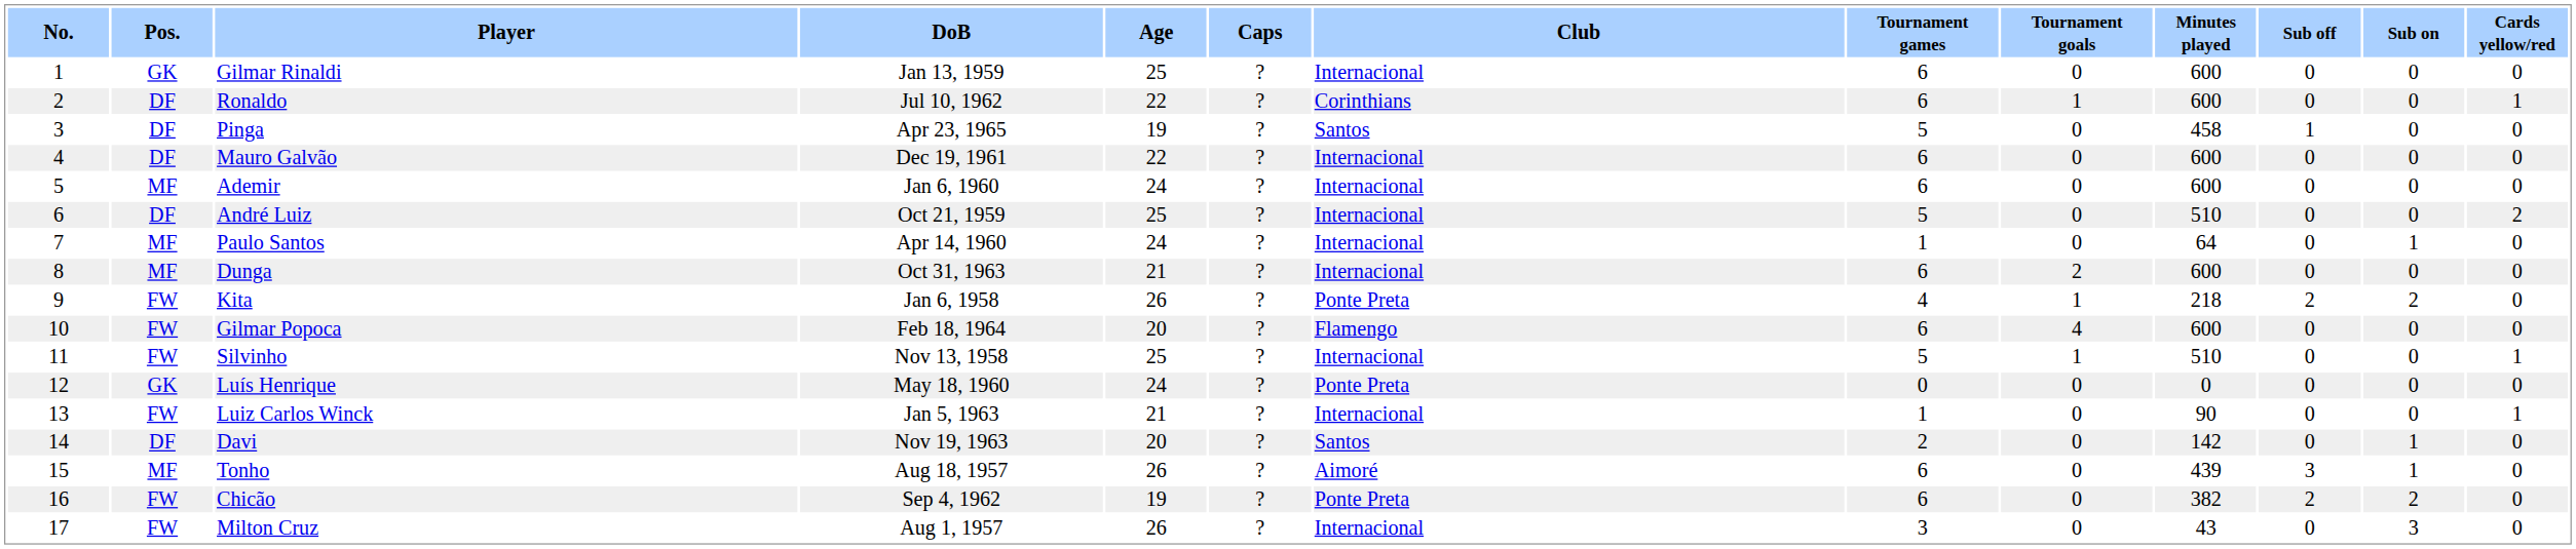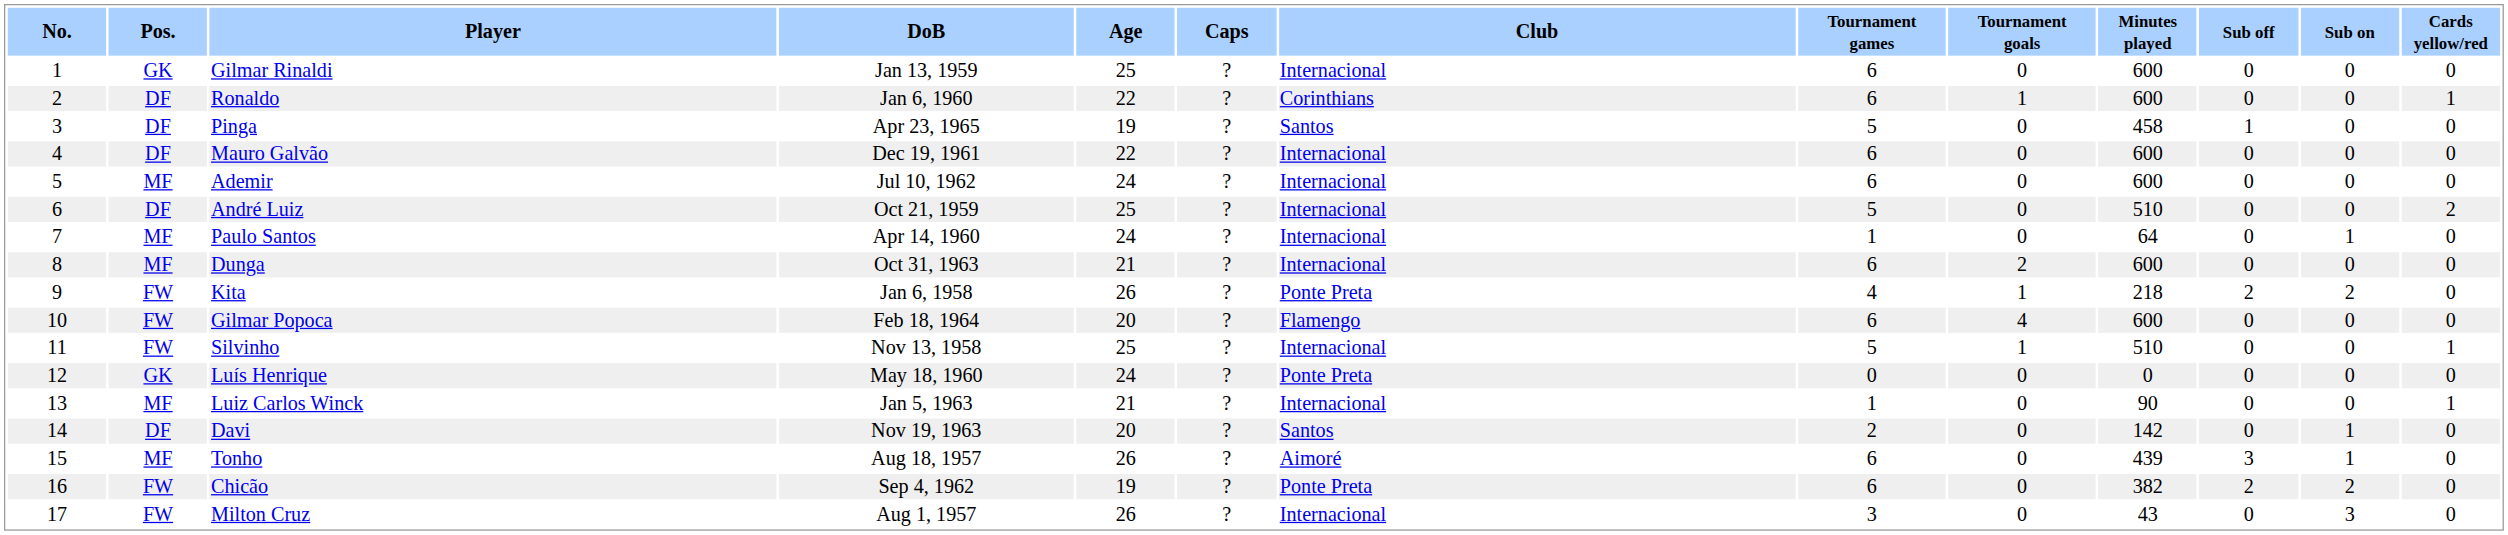 <table border="0" width="100%" style="border: 1px solid #999; background-color:#FFFFFF; text-align:center">
 <tr align="center" bgcolor="#AAD0FF">
 <th width=4%>No.</th>
 <th width=4%>Pos.</th>
 <th width=23%>Player</th>
 <th width=12%>DoB</th>
 <th width=4%>Age</th>
 <th width=4%>Caps</th>
 <th width=21%>Club</th>
 <th width=6%><small>Tournament<br>games</small></th>
 <th width=6%><small>Tournament<br>goals</small></th>
 <th width=4%><small>Minutes<br>played</small></th>
 <th width=4%><small>Sub off</small></th>
 <th width=4%><small>Sub on</small></th>
 <th width=4%><small>Cards<br>yellow/red</small></th>
 </tr>
 <tr>
 <td>1</td>
 <td><a href='#'>GK</a></td>
 <td align="left"><a href='#'>Gilmar Rinaldi</a></td>
 <td>Jan 13, 1959</td>
 <td>25</td>
 <td>?</td>
 <td align="left"> <a href='#'>Internacional</a></td>
 <td>6</td>
 <td>0</td>
 <td>600</td>
 <td>0</td>
 <td>0</td>
 <td>0</td>
 </tr>
 <tr bgcolor="#EFEFEF">
 <td>2</td>
 <td><a href='#'>DF</a></td>
 <td align="left"><a href='#'>Ronaldo</a></td>
-<td>Jul 10, 1962</td>
+<td>Jan 6, 1960</td>
 <td>22</td>
 <td>?</td>
 <td align="left"> <a href='#'>Corinthians</a></td>
 <td>6</td>
 <td>1</td>
 <td>600</td>
 <td>0</td>
 <td>0</td>
 <td>1</td>
 </tr>
 <tr>
 <td>3</td>
 <td><a href='#'>DF</a></td>
 <td align="left"><a href='#'>Pinga</a></td>
 <td>Apr 23, 1965</td>
 <td>19</td>
 <td>?</td>
 <td align="left"> <a href='#'>Santos</a></td>
 <td>5</td>
 <td>0</td>
 <td>458</td>
 <td>1</td>
 <td>0</td>
 <td>0</td>
 </tr>
 <tr bgcolor="#EFEFEF">
 <td>4</td>
 <td><a href='#'>DF</a></td>
 <td align="left"><a href='#'>Mauro Galvão</a></td>
 <td>Dec 19, 1961</td>
 <td>22</td>
 <td>?</td>
 <td align="left"> <a href='#'>Internacional</a></td>
 <td>6</td>
 <td>0</td>
 <td>600</td>
 <td>0</td>
 <td>0</td>
 <td>0</td>
 </tr>
 <tr>
 <td>5</td>
 <td><a href='#'>MF</a></td>
 <td align="left"><a href='#'>Ademir</a></td>
-<td>Jan 6, 1960</td>
+<td>Jul 10, 1962</td>
 <td>24</td>
 <td>?</td>
 <td align="left"> <a href='#'>Internacional</a></td>
 <td>6</td>
 <td>0</td>
 <td>600</td>
 <td>0</td>
 <td>0</td>
 <td>0</td>
 </tr>
 <tr bgcolor="#EFEFEF">
 <td>6</td>
 <td><a href='#'>DF</a></td>
 <td align="left"><a href='#'>André Luiz</a></td>
 <td>Oct 21, 1959</td>
 <td>25</td>
 <td>?</td>
 <td align="left"> <a href='#'>Internacional</a></td>
 <td>5</td>
 <td>0</td>
 <td>510</td>
 <td>0</td>
 <td>0</td>
 <td>2</td>
 </tr>
 <tr>
 <td>7</td>
 <td><a href='#'>MF</a></td>
 <td align="left"><a href='#'>Paulo Santos</a></td>
 <td>Apr 14, 1960</td>
 <td>24</td>
 <td>?</td>
 <td align="left"> <a href='#'>Internacional</a></td>
 <td>1</td>
 <td>0</td>
 <td>64</td>
 <td>0</td>
 <td>1</td>
 <td>0</td>
 </tr>
 <tr bgcolor="#EFEFEF">
 <td>8</td>
 <td><a href='#'>MF</a></td>
 <td align="left"><a href='#'>Dunga</a></td>
 <td>Oct 31, 1963</td>
 <td>21</td>
 <td>?</td>
 <td align="left"> <a href='#'>Internacional</a></td>
 <td>6</td>
 <td>2</td>
 <td>600</td>
 <td>0</td>
 <td>0</td>
 <td>0</td>
 </tr>
 <tr>
 <td>9</td>
 <td><a href='#'>FW</a></td>
 <td align="left"><a href='#'>Kita</a></td>
 <td>Jan 6, 1958</td>
 <td>26</td>
 <td>?</td>
 <td align="left"> <a href='#'>Ponte Preta</a></td>
 <td>4</td>
 <td>1</td>
 <td>218</td>
 <td>2</td>
 <td>2</td>
 <td>0</td>
 </tr>
 <tr bgcolor="#EFEFEF">
 <td>10</td>
 <td><a href='#'>FW</a></td>
 <td align="left"><a href='#'>Gilmar Popoca</a></td>
 <td>Feb 18, 1964</td>
 <td>20</td>
 <td>?</td>
 <td align="left"> <a href='#'>Flamengo</a></td>
 <td>6</td>
 <td>4</td>
 <td>600</td>
 <td>0</td>
 <td>0</td>
 <td>0</td>
 </tr>
 <tr>
 <td>11</td>
 <td><a href='#'>FW</a></td>
 <td align="left"><a href='#'>Silvinho</a></td>
 <td>Nov 13, 1958</td>
 <td>25</td>
 <td>?</td>
 <td align="left"> <a href='#'>Internacional</a></td>
 <td>5</td>
 <td>1</td>
 <td>510</td>
 <td>0</td>
 <td>0</td>
 <td>1</td>
 </tr>
 <tr bgcolor="#EFEFEF">
 <td>12</td>
 <td><a href='#'>GK</a></td>
 <td align="left"><a href='#'>Luís Henrique</a></td>
 <td>May 18, 1960</td>
 <td>24</td>
 <td>?</td>
 <td align="left"> <a href='#'>Ponte Preta</a></td>
 <td>0</td>
 <td>0</td>
 <td>0</td>
 <td>0</td>
 <td>0</td>
 <td>0</td>
 </tr>
 <tr>
 <td>13</td>
-<td><a href='#'>FW</a></td>
+<td><a href='#'>MF</a></td>
 <td align="left"><a href='#'>Luiz Carlos Winck</a></td>
 <td>Jan 5, 1963</td>
 <td>21</td>
 <td>?</td>
 <td align="left"> <a href='#'>Internacional</a></td>
 <td>1</td>
 <td>0</td>
 <td>90</td>
 <td>0</td>
 <td>0</td>
 <td>1</td>
 </tr>
 <tr bgcolor="#EFEFEF">
 <td>14</td>
 <td><a href='#'>DF</a></td>
 <td align="left"><a href='#'>Davi</a></td>
 <td>Nov 19, 1963</td>
 <td>20</td>
 <td>?</td>
 <td align="left"> <a href='#'>Santos</a></td>
 <td>2</td>
 <td>0</td>
 <td>142</td>
 <td>0</td>
 <td>1</td>
 <td>0</td>
 </tr>
 <tr>
 <td>15</td>
 <td><a href='#'>MF</a></td>
 <td align="left"><a href='#'>Tonho</a></td>
 <td>Aug 18, 1957</td>
 <td>26</td>
 <td>?</td>
 <td align="left"> <a href='#'>Aimoré</a></td>
 <td>6</td>
 <td>0</td>
 <td>439</td>
 <td>3</td>
 <td>1</td>
 <td>0</td>
 </tr>
 <tr bgcolor="#EFEFEF">
 <td>16</td>
 <td><a href='#'>FW</a></td>
 <td align="left"><a href='#'>Chicão</a></td>
 <td>Sep 4, 1962</td>
 <td>19</td>
 <td>?</td>
 <td align="left"> <a href='#'>Ponte Preta</a></td>
 <td>6</td>
 <td>0</td>
 <td>382</td>
 <td>2</td>
 <td>2</td>
 <td>0</td>
 </tr>
 <tr>
 <td>17</td>
 <td><a href='#'>FW</a></td>
 <td align="left"><a href='#'>Milton Cruz</a></td>
 <td>Aug 1, 1957</td>
 <td>26</td>
 <td>?</td>
 <td align="left"> <a href='#'>Internacional</a></td>
 <td>3</td>
 <td>0</td>
 <td>43</td>
 <td>0</td>
 <td>3</td>
 <td>0</td>
 </tr>
 </table>
